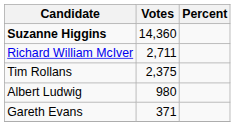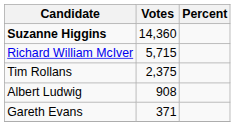 <table class="wikitable">
 <tr>
 <th>Candidate</th>
 <th>Votes</th>
 <th>Percent</th>
 </tr>
 <tr>
 <td style="font-weight:bold;">Suzanne Higgins</td>
 <td style="text-align:right;">14,360</td>
 <td style="text-align:right;"></td>
 </tr>
 <tr>
 <td><a href='#'>Richard William McIver</a></td>
-<td style="text-align:right;">2,711</td>
+<td style="text-align:right;">5,715</td>
 <td style="text-align:right;"></td>
 </tr>
 <tr>
 <td>Tim Rollans</td>
 <td style="text-align:right;">2,375</td>
 <td style="text-align:right;"></td>
 </tr>
 <tr>
 <td>Albert Ludwig</td>
-<td style="text-align:right;">980</td>
+<td style="text-align:right;">908</td>
 <td style="text-align:right;"></td>
 </tr>
 <tr>
 <td>Gareth Evans</td>
 <td style="text-align:right;">371</td>
 <td style="text-align:right;"></td>
 </tr>
 <tr>
 </tr>
 </table>
